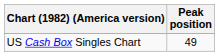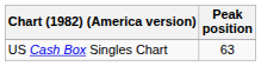 <table class="wikitable sortable">
 <tr>
 <th>Chart (1982) (America version)</th>
 <th>Peak<br>position</th>
 </tr>
 <tr>
 </tr>
 <tr>
 </tr>
 <tr>
 </tr>
 <tr>
 <td>US <a href='#'><em>Cash Box</em></a> Singles Chart</td>
-<td align="center">49</td>
+<td align="center">63</td>
 </tr>
 </table>
